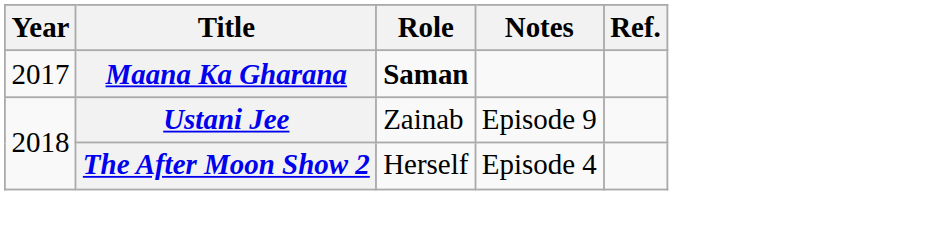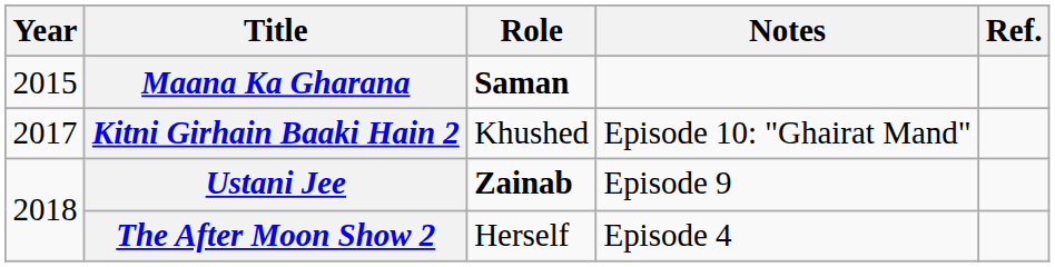 <table class="wikitable sortable plainrowheaders">
 <tr style="text-align:center;">
 <th scope="col">Year</th>
 <th scope="col">Title</th>
 <th scope="col">Role</th>
 <th scope="col" class="unsortable">Notes</th>
 <th scope="col" class="unsortable">Ref.</th>
 </tr>
 <tr>
-<td>2017</td>
+<td>2015</td>
 <th scope="row"><em><a href='#'>Maana Ka Gharana</a></em></th>
 <td><strong>Saman</strong></td>
 <td></td>
 <td></td>
 </tr>
 <tr>
+<td>2017</td>
+<th scope="row"><em><a href='#'>Kitni Girhain Baaki Hain 2</a></em></th>
+<td>Khushed</td>
+<td>Episode 10: "Ghairat Mand"</td>
+<td></td>
+</tr>
+<tr>
 <td rowspan="2">2018</td>
 <th scope="row"><em><a href='#'>Ustani Jee</a></em></th>
-<td>Zainab</td>
+<td><strong>Zainab</strong></td>
 <td>Episode 9</td>
 <td></td>
 </tr>
 <tr>
 <th scope="row"><em><a href='#'>The After Moon Show 2</a></em></th>
 <td>Herself</td>
 <td>Episode 4</td>
 <td></td>
 </tr>
 </table>
